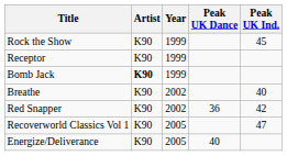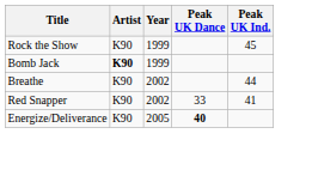 <table class="wikitable sortable">
 <tr>
 <th>Title</th>
 <th>Artist</th>
 <th>Year</th>
 <th>Peak <br><a href='#'>UK Dance</a></th>
 <th>Peak <br><a href='#'>UK Ind.</a></th>
 </tr>
 <tr>
 <td>Rock the Show</td>
 <td>K90</td>
 <td>1999</td>
 <td></td>
 <td style="text-align:center;">45</td>
 </tr>
 <tr>
-<td>Receptor</td>
-<td>K90</td>
-<td>1999</td>
-<td></td>
-<td></td>
-</tr>
-<tr>
 <td>Bomb Jack</td>
 <td><strong>K90</strong></td>
 <td>1999</td>
 <td></td>
 <td></td>
 </tr>
 <tr>
 <td>Breathe</td>
 <td>K90</td>
 <td>2002</td>
 <td></td>
-<td style="text-align:center;">40</td>
+<td style="text-align:center;">44</td>
 </tr>
 <tr>
 <td>Red Snapper</td>
 <td>K90</td>
 <td>2002</td>
-<td style="text-align:center;">36</td>
-<td style="text-align:center;">42</td>
-</tr>
-<tr>
-<td>Recoverworld Classics Vol 1</td>
-<td>K90</td>
-<td>2005</td>
-<td></td>
-<td style="text-align:center;">47</td>
+<td style="text-align:center;">33</td>
+<td style="text-align:center;">41</td>
 </tr>
 <tr>
 <td>Energize/Deliverance</td>
 <td>K90</td>
 <td>2005</td>
-<td style="text-align:center;">40</td>
+<td style="text-align:center;"><strong>40</strong></td>
 <td></td>
 </tr>
 </table>
